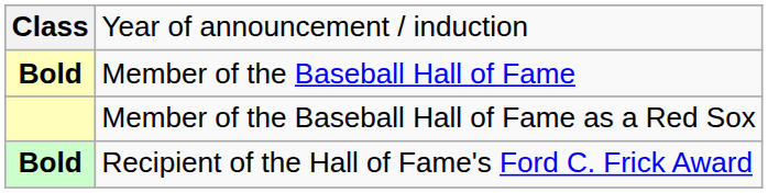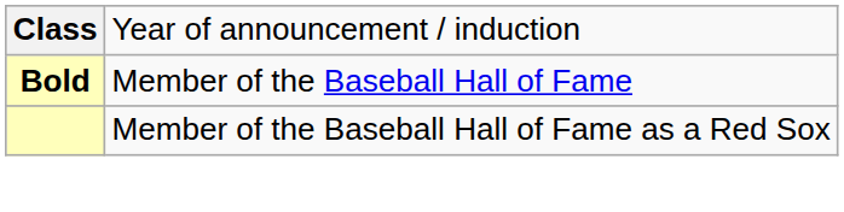 <table class="wikitable">
 <tr>
 <th scope="row">Class</th>
 <td>Year of announcement / induction</td>
 </tr>
 <tr>
 <th scope="row" style="background:#ffb;"><strong>Bold</strong></th>
 <td>Member of the <a href='#'>Baseball Hall of Fame</a></td>
 </tr>
 <tr>
 <th scope="row" style="background:#ffb;"></th>
 <td>Member of the Baseball Hall of Fame as a Red Sox</td>
 </tr>
-<tr>
-<th scope="row" style="background:#cfc;"><strong>Bold</strong></th>
-<td>Recipient of the Hall of Fame's <a href='#'>Ford C. Frick Award</a></td>
-</tr>
 </table>
